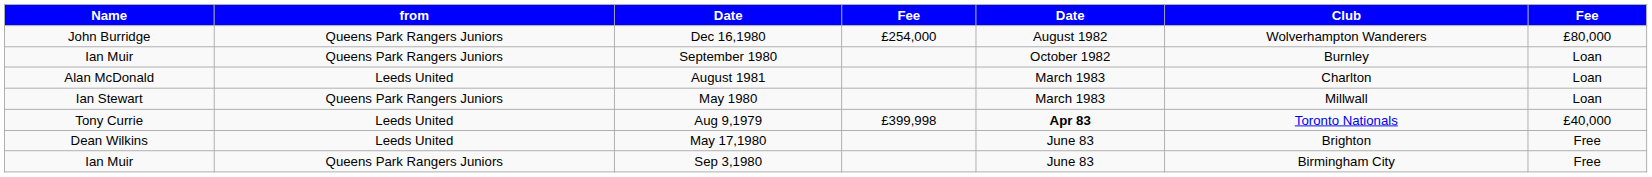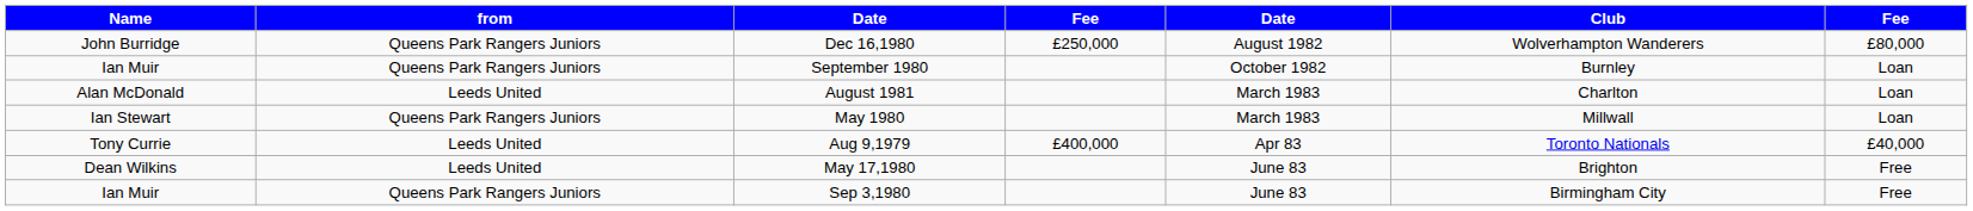 <table class="wikitable" style="text-align:center; font-size:90%; width:90%;">
 <tr>
 <th style="background:#0000FF; color:#FFFFFF; text-align:center;"><strong>Name</strong></th>
 <th style="background:#0000FF; color:#FFFFFF; text-align:center;">from</th>
 <th style="background:#0000FF; color:#FFFFFF; text-align:center;">Date</th>
 <th style="background:#0000FF; color:#FFFFFF; text-align:center;">Fee</th>
 <th style="background:#0000FF; color:#FFFFFF; text-align:center;"><strong>Date</strong></th>
 <th style="background:#0000FF; color:#FFFFFF; text-align:center;">Club</th>
 <th style="background:#0000FF; color:#FFFFFF; text-align:center;"><strong>Fee</strong></th>
 </tr>
 <tr>
 <td>John Burridge</td>
 <td>Queens Park Rangers Juniors</td>
 <td>Dec 16,1980</td>
-<td>£254,000</td>
+<td>£250,000</td>
 <td>August 1982</td>
 <td>Wolverhampton Wanderers</td>
 <td>£80,000</td>
 </tr>
 <tr>
 <td>Ian Muir</td>
 <td>Queens Park Rangers Juniors</td>
 <td>September 1980</td>
 <td></td>
 <td>October 1982</td>
 <td>Burnley</td>
 <td>Loan</td>
 </tr>
 <tr>
 <td>Alan McDonald</td>
 <td>Leeds United</td>
 <td>August 1981</td>
 <td></td>
 <td>March 1983</td>
 <td>Charlton</td>
 <td>Loan</td>
 </tr>
 <tr>
 <td>Ian Stewart</td>
 <td>Queens Park Rangers Juniors</td>
 <td>May 1980</td>
 <td></td>
 <td>March 1983</td>
 <td>Millwall</td>
 <td>Loan</td>
 </tr>
 <tr>
 <td>Tony Currie</td>
 <td>Leeds United</td>
 <td>Aug 9,1979</td>
-<td>£399,998</td>
-<td><strong>Apr 83</strong></td>
+<td>£400,000</td>
+<td>Apr 83</td>
 <td><a href='#'>Toronto Nationals</a></td>
 <td>£40,000</td>
 </tr>
 <tr>
 <td>Dean Wilkins</td>
 <td>Leeds United</td>
 <td>May 17,1980</td>
 <td></td>
 <td>June 83</td>
 <td>Brighton</td>
 <td>Free</td>
 </tr>
 <tr>
 <td>Ian Muir</td>
 <td>Queens Park Rangers Juniors</td>
 <td>Sep 3,1980</td>
 <td></td>
 <td>June 83</td>
 <td>Birmingham City</td>
 <td>Free</td>
 </tr>
 </table>
